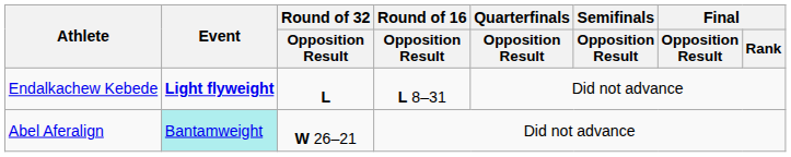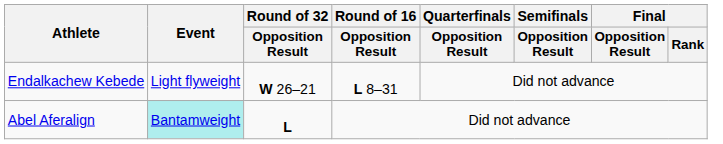 <table class="wikitable" style="font-size:90%">
 <tr>
 <th rowspan="2">Athlete</th>
 <th rowspan="2">Event</th>
 <th>Round of 32</th>
 <th>Round of 16</th>
 <th>Quarterfinals</th>
 <th>Semifinals</th>
 <th colspan=2>Final</th>
 </tr>
 <tr style="font-size:95%">
 <th>Opposition<br>Result</th>
 <th>Opposition<br>Result</th>
 <th>Opposition<br>Result</th>
 <th>Opposition<br>Result</th>
 <th>Opposition<br>Result</th>
 <th>Rank</th>
 </tr>
 <tr align=center>
 <td align=left><a href='#'>Endalkachew Kebede</a></td>
-<td align=left><strong><a href='#'>Light flyweight</a></strong></td>
-<td><br><strong>L</strong> </td>
+<td align=left><a href='#'>Light flyweight</a></td>
+<td><br><strong>W</strong> 26–21</td>
 <td><br><strong>L</strong> 8–31</td>
 <td colspan=4>Did not advance</td>
 </tr>
 <tr align=center>
 <td align=left><a href='#'>Abel Aferalign</a></td>
 <td align=left style="background: paleturquoise;"><a href='#'>Bantamweight</a></td>
-<td><br><strong>W</strong> 26–21</td>
+<td><br><strong>L</strong> </td>
 <td colspan=5>Did not advance</td>
 </tr>
 </table>
